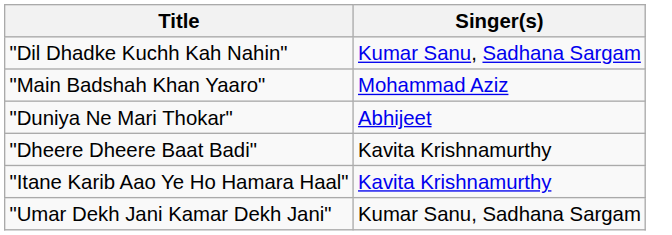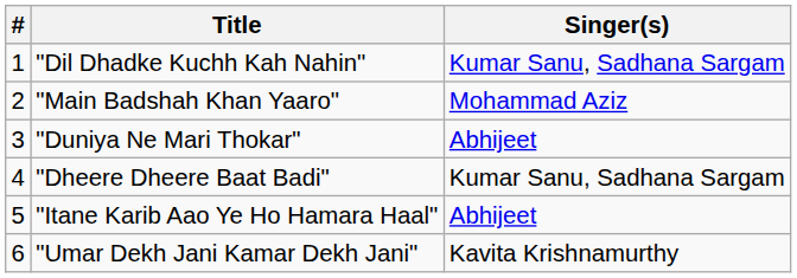 <table class="wikitable" style="font-size:95%;">
 <tr>
+<th>#</th>
 <th>Title</th>
 <th>Singer(s)</th>
 </tr>
 <tr>
+<td>1</td>
 <td>"Dil Dhadke Kuchh Kah Nahin"</td>
 <td><a href='#'>Kumar Sanu</a>, <a href='#'>Sadhana Sargam</a></td>
 </tr>
 <tr>
+<td>2</td>
 <td>"Main Badshah Khan Yaaro"</td>
 <td><a href='#'>Mohammad Aziz</a></td>
 </tr>
 <tr>
+<td>3</td>
 <td>"Duniya Ne Mari Thokar"</td>
 <td><a href='#'>Abhijeet</a></td>
 </tr>
 <tr>
+<td>4</td>
 <td>"Dheere Dheere Baat Badi"</td>
+<td>Kumar Sanu, Sadhana Sargam</td>
+</tr>
+<tr>
+<td>5</td>
+<td>"Itane Karib Aao Ye Ho Hamara Haal"</td>
+<td><a href='#'>Abhijeet</a></td>
+</tr>
+<tr>
+<td>6</td>
+<td>"Umar Dekh Jani Kamar Dekh Jani"</td>
 <td>Kavita Krishnamurthy</td>
 </tr>
-<tr>
-<td>"Itane Karib Aao Ye Ho Hamara Haal"</td>
-<td><a href='#'>Kavita Krishnamurthy</a></td>
-</tr>
-<tr>
-<td>"Umar Dekh Jani Kamar Dekh Jani"</td>
-<td>Kumar Sanu, Sadhana Sargam</td>
-</tr>
 </table>
